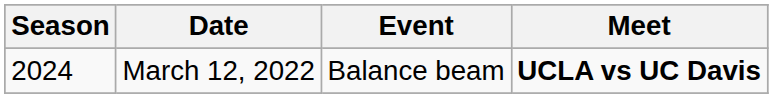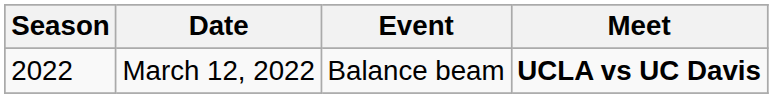 <table class="wikitable">
 <tr>
 <th>Season</th>
 <th>Date</th>
 <th>Event</th>
 <th>Meet</th>
 </tr>
 <tr>
-<td rowspan="1">2024</td>
+<td rowspan="1">2022</td>
 <td>March 12, 2022</td>
 <td>Balance beam</td>
 <td><strong>UCLA vs UC Davis</strong></td>
 </tr>
 </table>
